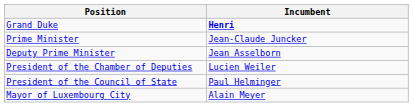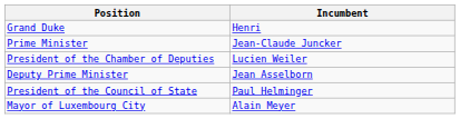 <table class="wikitable">
 <tr>
 <th width="300">Position</th>
 <th width="300">Incumbent</th>
 </tr>
 <tr>
 <td><a href='#'>Grand Duke</a></td>
-<td><strong><a href='#'>Henri</a></strong></td>
+<td><a href='#'>Henri</a></td>
 </tr>
 <tr>
 <td><a href='#'>Prime Minister</a></td>
 <td><a href='#'>Jean-Claude Juncker</a></td>
 </tr>
 <tr>
+<td><a href='#'>President of the Chamber of Deputies</a></td>
+<td><a href='#'>Lucien Weiler</a></td>
+</tr>
+<tr>
 <td><a href='#'>Deputy Prime Minister</a></td>
 <td><a href='#'>Jean Asselborn</a></td>
-</tr>
-<tr>
-<td><a href='#'>President of the Chamber of Deputies</a></td>
-<td><a href='#'>Lucien Weiler</a></td>
 </tr>
 <tr>
 <td><a href='#'>President of the Council of State</a></td>
 <td><a href='#'>Paul Helminger</a></td>
 </tr>
 <tr>
 <td><a href='#'>Mayor of Luxembourg City</a></td>
 <td><a href='#'>Alain Meyer</a></td>
 </tr>
 </table>
